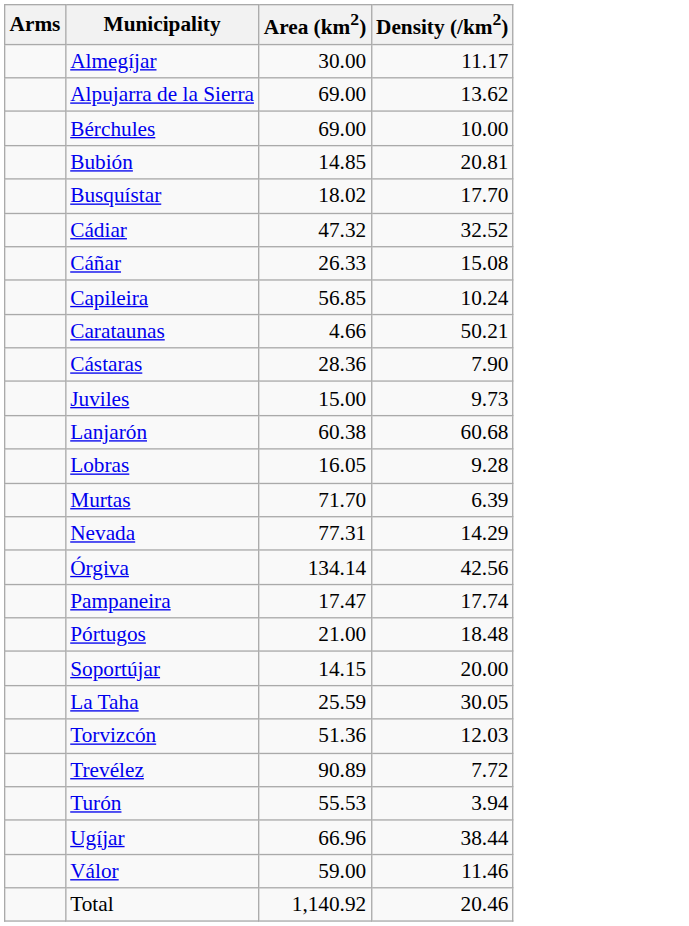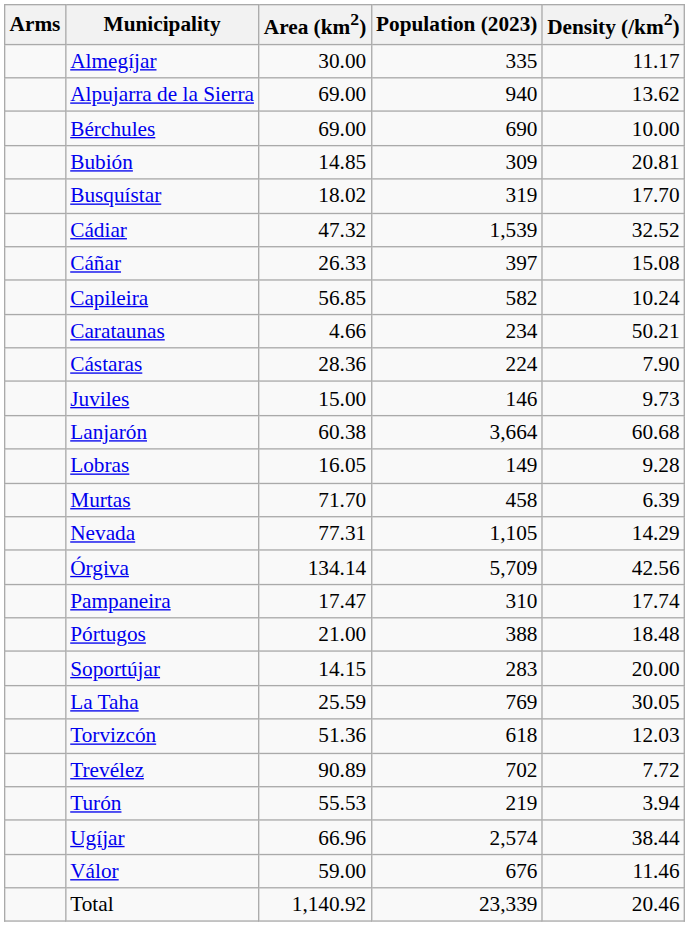 <table class="wikitable sortable">
 <tr>
 <th>Arms</th>
 <th>Municipality</th>
 <th>Area (km<sup>2</sup>)</th>
+<th>Population (2023)</th>
 <th>Density (/km<sup>2</sup>)</th>
 </tr>
 <tr>
 <td></td>
 <td><a href='#'>Almegíjar</a></td>
 <td align="right">30.00</td>
+<td align="right">335</td>
 <td align="right">11.17</td>
 </tr>
 <tr>
 <td></td>
 <td><a href='#'>Alpujarra de la Sierra</a></td>
 <td align="right">69.00</td>
+<td align="right">940</td>
 <td align="right">13.62</td>
 </tr>
 <tr>
 <td></td>
 <td><a href='#'>Bérchules</a></td>
 <td align="right">69.00</td>
+<td align="right">690</td>
 <td align="right">10.00</td>
 </tr>
 <tr>
 <td></td>
 <td><a href='#'>Bubión</a></td>
 <td align="right">14.85</td>
+<td align="right">309</td>
 <td align="right">20.81</td>
 </tr>
 <tr>
 <td></td>
 <td><a href='#'>Busquístar</a></td>
 <td align="right">18.02</td>
+<td align="right">319</td>
 <td align="right">17.70</td>
 </tr>
 <tr>
 <td></td>
 <td><a href='#'>Cádiar</a></td>
 <td align="right">47.32</td>
+<td align="right">1,539</td>
 <td align="right">32.52</td>
 </tr>
 <tr>
 <td></td>
 <td><a href='#'>Cáñar</a></td>
 <td align="right">26.33</td>
+<td align="right">397</td>
 <td align="right">15.08</td>
 </tr>
 <tr>
 <td></td>
 <td><a href='#'>Capileira</a></td>
 <td align="right">56.85</td>
+<td align="right">582</td>
 <td align="right">10.24</td>
 </tr>
 <tr>
 <td></td>
 <td><a href='#'>Carataunas</a></td>
 <td align="right">4.66</td>
+<td align="right">234</td>
 <td align="right">50.21</td>
 </tr>
 <tr>
 <td></td>
 <td><a href='#'>Cástaras</a></td>
 <td align="right">28.36</td>
+<td align="right">224</td>
 <td align="right">7.90</td>
 </tr>
 <tr>
 <td></td>
 <td><a href='#'>Juviles</a></td>
 <td align="right">15.00</td>
+<td align="right">146</td>
 <td align="right">9.73</td>
 </tr>
 <tr>
 <td></td>
 <td><a href='#'>Lanjarón</a></td>
 <td align="right">60.38</td>
+<td align="right">3,664</td>
 <td align="right">60.68</td>
 </tr>
 <tr>
 <td></td>
 <td><a href='#'>Lobras</a></td>
 <td align="right">16.05</td>
+<td align="right">149</td>
 <td align="right">9.28</td>
 </tr>
 <tr>
 <td></td>
 <td><a href='#'>Murtas</a></td>
 <td align="right">71.70</td>
+<td align="right">458</td>
 <td align="right">6.39</td>
 </tr>
 <tr>
 <td></td>
 <td><a href='#'>Nevada</a></td>
 <td align="right">77.31</td>
+<td align="right">1,105</td>
 <td align="right">14.29</td>
 </tr>
 <tr>
 <td></td>
 <td><a href='#'>Órgiva</a></td>
 <td align="right">134.14</td>
+<td align="right">5,709</td>
 <td align="right">42.56</td>
 </tr>
 <tr>
 <td></td>
 <td><a href='#'>Pampaneira</a></td>
 <td align="right">17.47</td>
+<td align="right">310</td>
 <td align="right">17.74</td>
 </tr>
 <tr>
 <td></td>
 <td><a href='#'>Pórtugos</a></td>
 <td align="right">21.00</td>
+<td align="right">388</td>
 <td align="right">18.48</td>
 </tr>
 <tr>
 <td></td>
 <td><a href='#'>Soportújar</a></td>
 <td align="right">14.15</td>
+<td align="right">283</td>
 <td align="right">20.00</td>
 </tr>
 <tr>
 <td></td>
 <td><a href='#'>La Taha</a></td>
 <td align="right">25.59</td>
+<td align="right">769</td>
 <td align="right">30.05</td>
 </tr>
 <tr>
 <td></td>
 <td><a href='#'>Torvizcón</a></td>
 <td align="right">51.36</td>
+<td align="right">618</td>
 <td align="right">12.03</td>
 </tr>
 <tr>
 <td></td>
 <td><a href='#'>Trevélez</a></td>
 <td align="right">90.89</td>
+<td align="right">702</td>
 <td align="right">7.72</td>
 </tr>
 <tr>
 <td></td>
 <td><a href='#'>Turón</a></td>
 <td align="right">55.53</td>
+<td align="right">219</td>
 <td align="right">3.94</td>
 </tr>
 <tr>
 <td></td>
 <td><a href='#'>Ugíjar</a></td>
 <td align="right">66.96</td>
+<td align="right">2,574</td>
 <td align="right">38.44</td>
 </tr>
 <tr>
 <td></td>
 <td><a href='#'>Válor</a></td>
 <td align="right">59.00</td>
+<td align="right">676</td>
 <td align="right">11.46</td>
 </tr>
 <tr>
 <td></td>
 <td>Total</td>
 <td align="right">1,140.92</td>
+<td align="right">23,339</td>
 <td align="right">20.46</td>
 </tr>
 </table>
